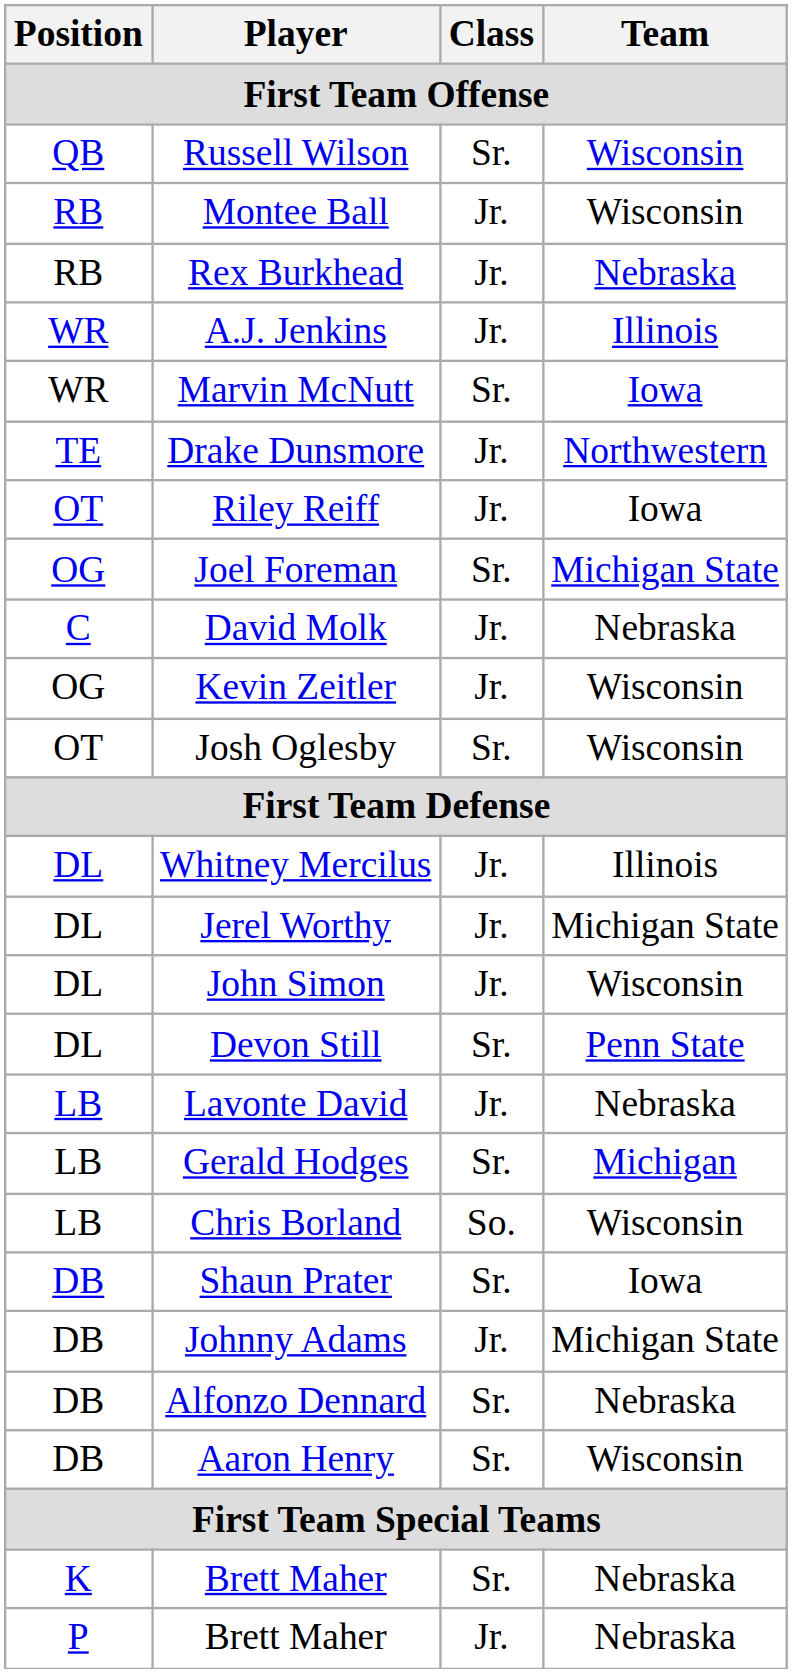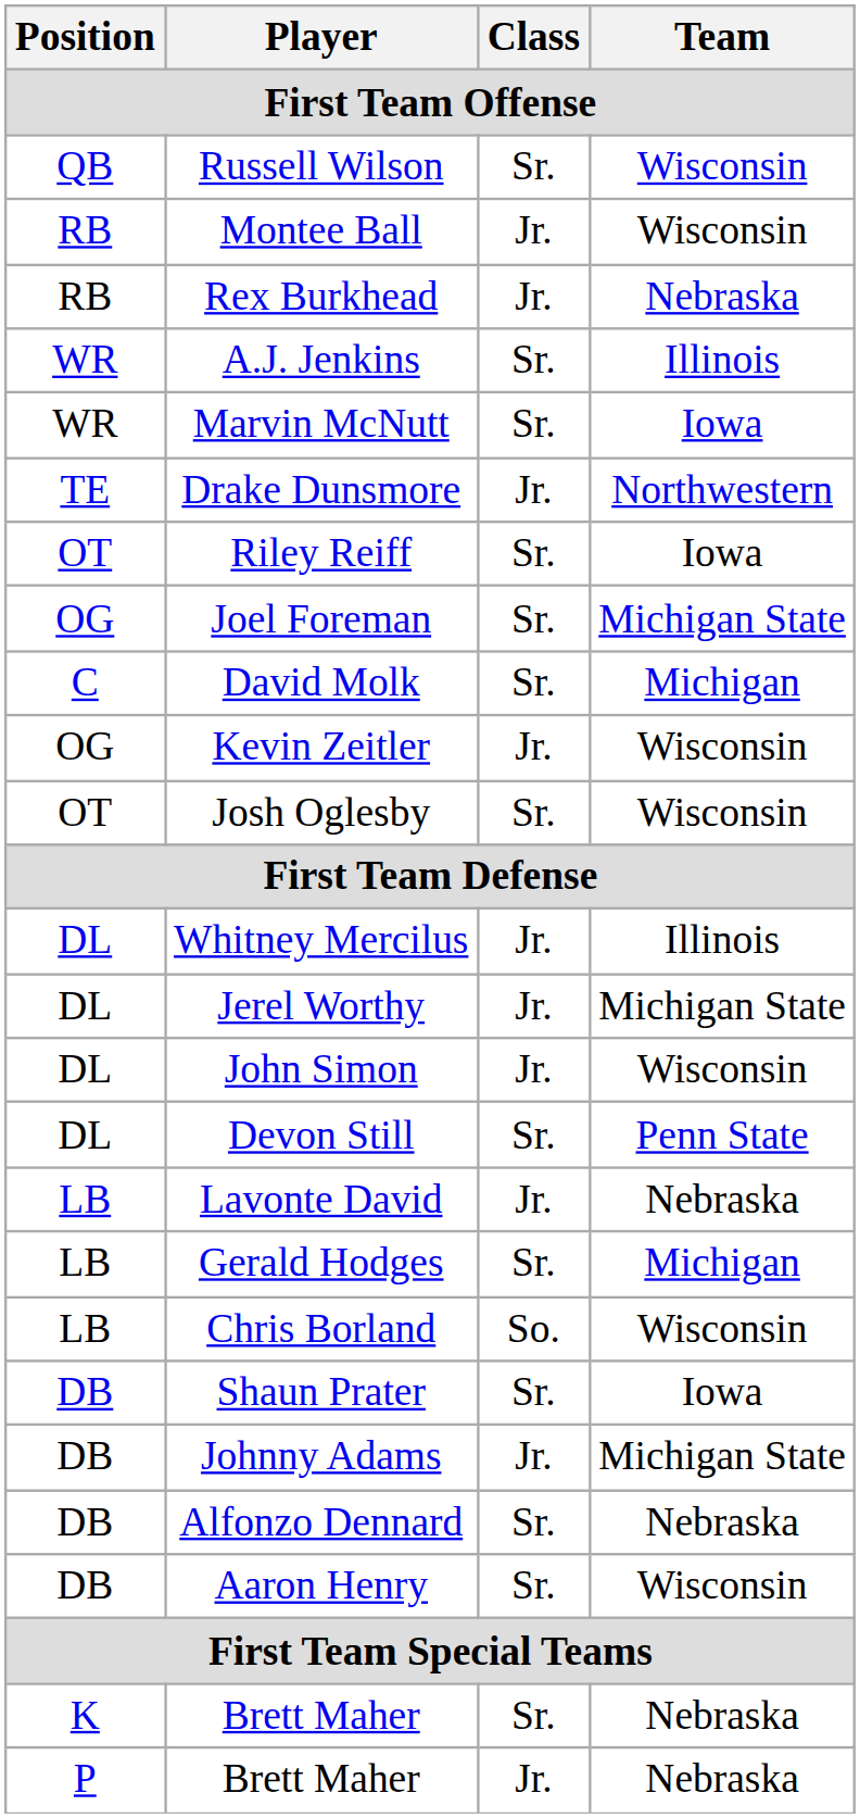 <table class="wikitable sortable" border="1">
 <tr>
 <th>Position</th>
 <th>Player</th>
 <th>Class</th>
 <th>Team</th>
 </tr>
 <tr>
 <td colspan="4" style="text-align:center; background:#DDDDDD;"><strong>First Team Offense</strong></td>
 </tr>
 <tr>
 <td style="text-align:center; background:white"><a href='#'>QB</a></td>
 <td style="text-align:center; background:white"><a href='#'>Russell Wilson</a></td>
 <td style="text-align:center; background:white">Sr.</td>
 <td style="text-align:center; background:white"><a href='#'>Wisconsin</a></td>
 </tr>
 <tr>
 <td style="text-align:center; background:white"><a href='#'>RB</a></td>
 <td style="text-align:center; background:white"><a href='#'>Montee Ball</a></td>
 <td style="text-align:center; background:white">Jr.</td>
 <td style="text-align:center; background:white">Wisconsin</td>
 </tr>
 <tr>
 <td style="text-align:center; background:white">RB</td>
 <td style="text-align:center; background:white"><a href='#'>Rex Burkhead</a></td>
 <td style="text-align:center; background:white">Jr.</td>
 <td style="text-align:center; background:white"><a href='#'>Nebraska</a></td>
 </tr>
 <tr>
 <td style="text-align:center; background:white"><a href='#'>WR</a></td>
 <td style="text-align:center; background:white"><a href='#'>A.J. Jenkins</a></td>
-<td style="text-align:center; background:white">Jr.</td>
+<td style="text-align:center; background:white">Sr.</td>
 <td style="text-align:center; background:white"><a href='#'>Illinois</a></td>
 </tr>
 <tr>
 <td style="text-align:center; background:white">WR</td>
 <td style="text-align:center; background:white"><a href='#'>Marvin McNutt</a></td>
 <td style="text-align:center; background:white">Sr.</td>
 <td style="text-align:center; background:white"><a href='#'>Iowa</a></td>
 </tr>
 <tr>
 <td style="text-align:center; background:white"><a href='#'>TE</a></td>
 <td style="text-align:center; background:white"><a href='#'>Drake Dunsmore</a></td>
 <td style="text-align:center; background:white">Jr.</td>
 <td style="text-align:center; background:white"><a href='#'>Northwestern</a></td>
 </tr>
 <tr>
 <td style="text-align:center; background:white"><a href='#'>OT</a></td>
 <td style="text-align:center; background:white"><a href='#'>Riley Reiff</a></td>
-<td style="text-align:center; background:white">Jr.</td>
+<td style="text-align:center; background:white">Sr.</td>
 <td style="text-align:center; background:white">Iowa</td>
 </tr>
 <tr>
 <td style="text-align:center; background:white"><a href='#'>OG</a></td>
 <td style="text-align:center; background:white"><a href='#'>Joel Foreman</a></td>
 <td style="text-align:center; background:white">Sr.</td>
 <td style="text-align:center; background:white"><a href='#'>Michigan State</a></td>
 </tr>
 <tr>
 <td style="text-align:center; background:white"><a href='#'>C</a></td>
 <td style="text-align:center; background:white"><a href='#'>David Molk</a></td>
-<td style="text-align:center; background:white">Jr.</td>
-<td style="text-align:center; background:white">Nebraska</td>
+<td style="text-align:center; background:white">Sr.</td>
+<td style="text-align:center; background:white"><a href='#'>Michigan</a></td>
 </tr>
 <tr>
 <td style="text-align:center; background:white">OG</td>
 <td style="text-align:center; background:white"><a href='#'>Kevin Zeitler</a></td>
 <td style="text-align:center; background:white">Jr.</td>
 <td style="text-align:center; background:white">Wisconsin</td>
 </tr>
 <tr>
 <td style="text-align:center; background:white">OT</td>
 <td style="text-align:center; background:white">Josh Oglesby</td>
 <td style="text-align:center; background:white">Sr.</td>
 <td style="text-align:center; background:white">Wisconsin</td>
 </tr>
 <tr>
 <td colspan="4" style="text-align:center; background:#DDDDDD;"><strong>First Team Defense</strong></td>
 </tr>
 <tr>
 <td style="text-align:center; background:white"><a href='#'>DL</a></td>
 <td style="text-align:center; background:white"><a href='#'>Whitney Mercilus</a></td>
 <td style="text-align:center; background:white">Jr.</td>
 <td style="text-align:center; background:white">Illinois</td>
 </tr>
 <tr>
 <td style="text-align:center; background:white">DL</td>
 <td style="text-align:center; background:white"><a href='#'>Jerel Worthy</a></td>
 <td style="text-align:center; background:white">Jr.</td>
 <td style="text-align:center; background:white">Michigan State</td>
 </tr>
 <tr>
 <td style="text-align:center; background:white">DL</td>
 <td style="text-align:center; background:white"><a href='#'>John Simon</a></td>
 <td style="text-align:center; background:white">Jr.</td>
 <td style="text-align:center; background:white">Wisconsin</td>
 </tr>
 <tr>
 <td style="text-align:center; background:white">DL</td>
 <td style="text-align:center; background:white"><a href='#'>Devon Still</a></td>
 <td style="text-align:center; background:white">Sr.</td>
 <td style="text-align:center; background:white"><a href='#'>Penn State</a></td>
 </tr>
 <tr>
 <td style="text-align:center; background:white"><a href='#'>LB</a></td>
 <td style="text-align:center; background:white"><a href='#'>Lavonte David</a></td>
 <td style="text-align:center; background:white">Jr.</td>
 <td style="text-align:center; background:white">Nebraska</td>
 </tr>
 <tr>
 <td style="text-align:center; background:white">LB</td>
 <td style="text-align:center; background:white"><a href='#'>Gerald Hodges</a></td>
 <td style="text-align:center; background:white">Sr.</td>
 <td style="text-align:center; background:white"><a href='#'>Michigan</a></td>
 </tr>
 <tr>
 <td style="text-align:center; background:white">LB</td>
 <td style="text-align:center; background:white"><a href='#'>Chris Borland</a></td>
 <td style="text-align:center; background:white">So.</td>
 <td style="text-align:center; background:white">Wisconsin</td>
 </tr>
 <tr>
 <td style="text-align:center; background:white"><a href='#'>DB</a></td>
 <td style="text-align:center; background:white"><a href='#'>Shaun Prater</a></td>
 <td style="text-align:center; background:white">Sr.</td>
 <td style="text-align:center; background:white">Iowa</td>
 </tr>
 <tr>
 <td style="text-align:center; background:white">DB</td>
 <td style="text-align:center; background:white"><a href='#'>Johnny Adams</a></td>
 <td style="text-align:center; background:white">Jr.</td>
 <td style="text-align:center; background:white">Michigan State</td>
 </tr>
 <tr>
 <td style="text-align:center; background:white">DB</td>
 <td style="text-align:center; background:white"><a href='#'>Alfonzo Dennard</a></td>
 <td style="text-align:center; background:white">Sr.</td>
 <td style="text-align:center; background:white">Nebraska</td>
 </tr>
 <tr>
 <td style="text-align:center; background:white">DB</td>
 <td style="text-align:center; background:white"><a href='#'>Aaron Henry</a></td>
 <td style="text-align:center; background:white">Sr.</td>
 <td style="text-align:center; background:white">Wisconsin</td>
 </tr>
 <tr>
 <td colspan="4" style="text-align:center; background:#DDDDDD;"><strong>First Team Special Teams</strong></td>
 </tr>
 <tr>
 <td style="text-align:center; background:white"><a href='#'>K</a></td>
 <td style="text-align:center; background:white"><a href='#'>Brett Maher</a></td>
 <td style="text-align:center; background:white">Sr.</td>
 <td style="text-align:center; background:white">Nebraska</td>
 </tr>
 <tr>
 <td style="text-align:center; background:white"><a href='#'>P</a></td>
 <td style="text-align:center; background:white">Brett Maher</td>
 <td style="text-align:center; background:white">Jr.</td>
 <td style="text-align:center; background:white">Nebraska</td>
 </tr>
 </table>
